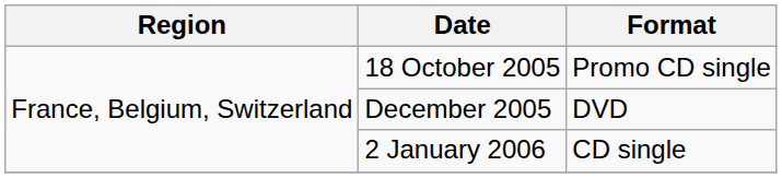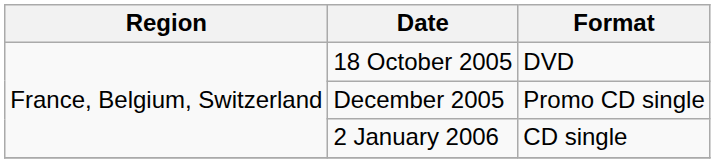 <table class="wikitable">
 <tr>
 <th>Region</th>
 <th>Date</th>
 <th>Format</th>
 </tr>
 <tr>
 <td rowspan="3">France, Belgium, Switzerland</td>
 <td>18 October 2005</td>
-<td>Promo CD single</td>
+<td>DVD</td>
 </tr>
 <tr>
 <td>December 2005</td>
-<td>DVD</td>
+<td>Promo CD single</td>
 </tr>
 <tr>
 <td>2 January 2006</td>
 <td>CD single</td>
 </tr>
 <tr>
 </tr>
 </table>
